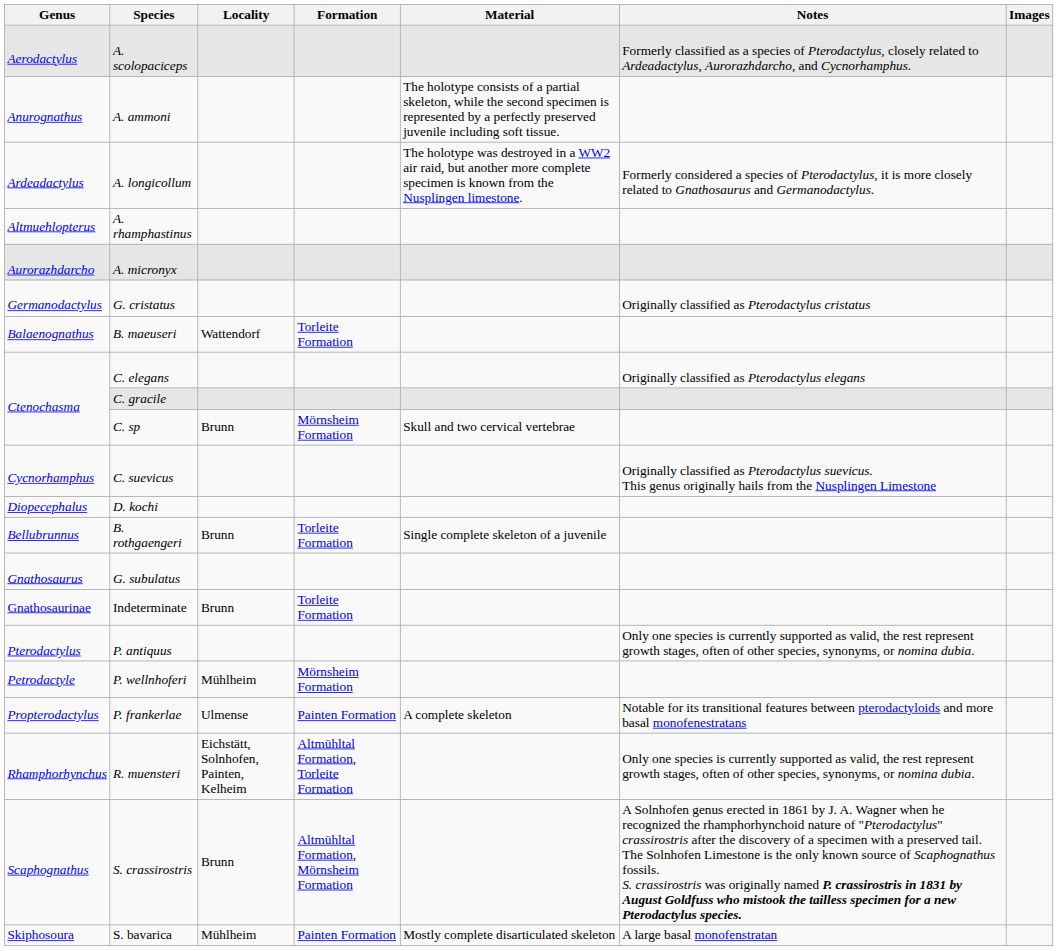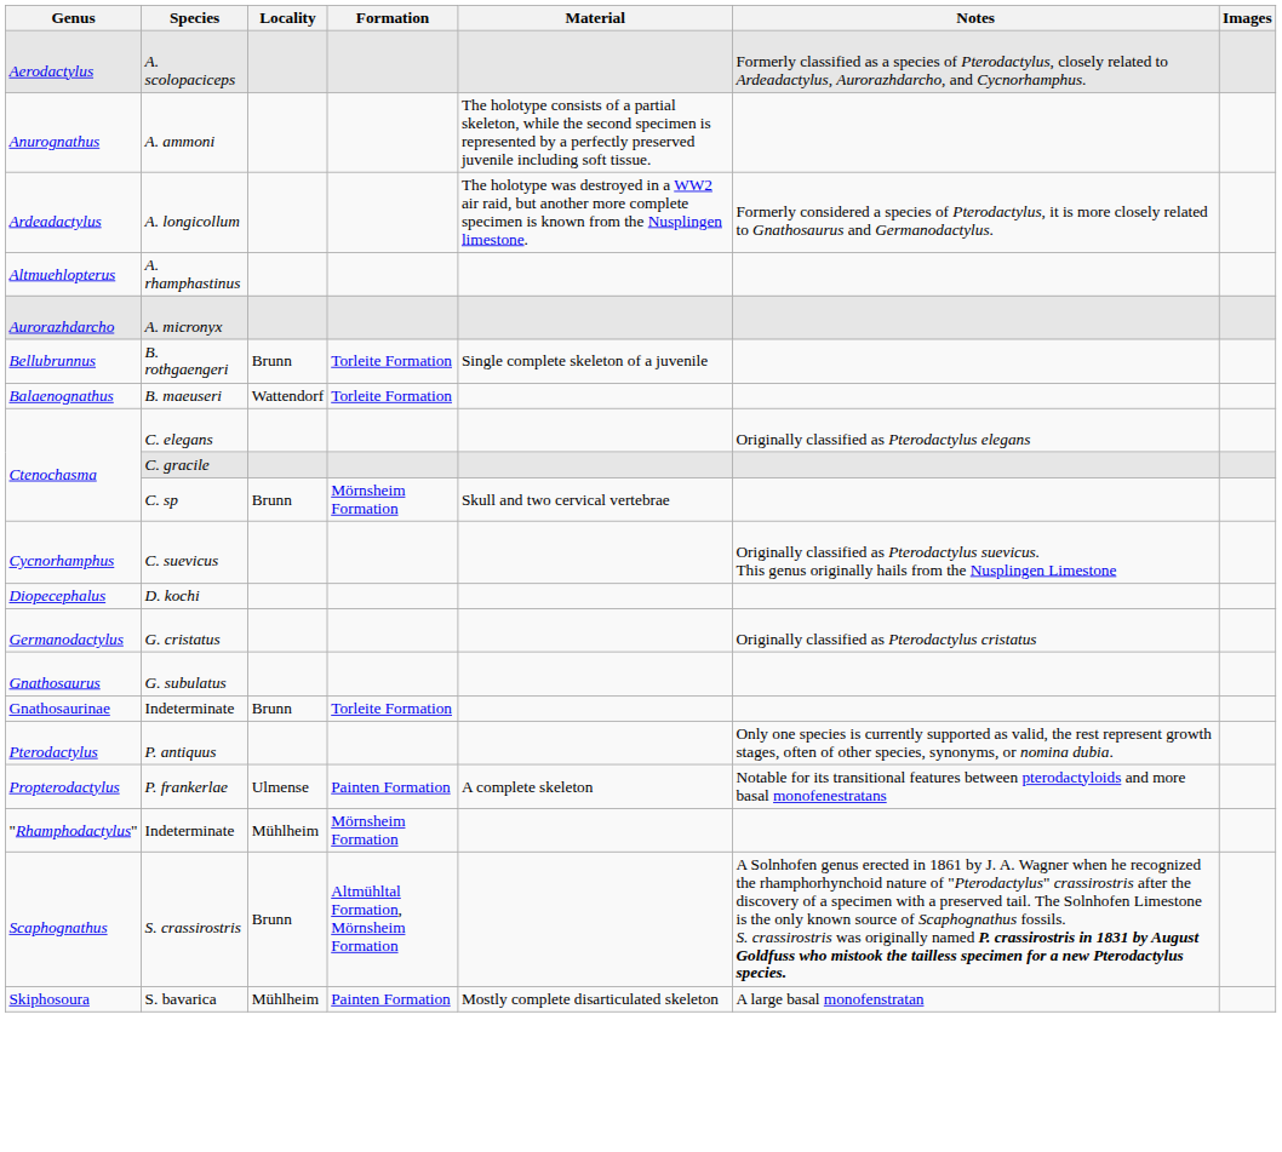 <table class="wikitable" align="center"  width="100%">
 <tr>
 <th>Genus</th>
 <th>Species</th>
 <th>Locality</th>
 <th>Formation</th>
 <th>Material</th>
 <th>Notes</th>
 <th>Images</th>
 </tr>
 <tr>
 <td style="background:#E6E6E6;"><br><em><a href='#'>Aerodactylus</a></em></td>
 <td style="background:#E6E6E6;"><br><em>A. scolopaciceps</em></td>
 <td style="background:#E6E6E6;"></td>
 <td style="background:#E6E6E6;"></td>
 <td style="background:#E6E6E6;"></td>
 <td style="background:#E6E6E6;"><br>Formerly classified as a species of <em>Pterodactylus</em>, closely related to <em>Ardeadactylus</em>, <em>Aurorazhdarcho</em>, and <em>Cycnorhamphus</em>.</td>
 <td style="background:#E6E6E6;"></td>
 </tr>
 <tr>
 <td><br><em><a href='#'>Anurognathus</a></em></td>
 <td><br><em>A. ammoni</em></td>
 <td></td>
 <td></td>
 <td>The holotype consists of a partial skeleton, while the second specimen is represented by a perfectly preserved juvenile including soft tissue.</td>
 <td></td>
 <td></td>
 </tr>
 <tr>
 <td><br><em><a href='#'>Ardeadactylus</a></em></td>
 <td><br><em>A. longicollum</em></td>
 <td></td>
 <td></td>
 <td>The holotype was destroyed in a <a href='#'>WW2</a> air raid, but another more complete specimen is known from the <a href='#'>Nusplingen limestone</a>.</td>
 <td><br>Formerly considered a species of <em>Pterodactylus</em>, it is more closely related to <em>Gnathosaurus</em> and <em>Germanodactylus</em>.</td>
 <td></td>
 </tr>
 <tr>
 <td><em><a href='#'>Altmuehlopterus</a></em></td>
 <td><em>A. rhamphastinus</em></td>
 <td></td>
 <td></td>
 <td></td>
 <td></td>
 <td></td>
 </tr>
 <tr>
 <td style="background:#E6E6E6;"><br><em><a href='#'>Aurorazhdarcho</a></em></td>
 <td style="background:#E6E6E6;"><br><em>A. micronyx</em></td>
 <td style="background:#E6E6E6;"></td>
 <td style="background:#E6E6E6;"></td>
 <td style="background:#E6E6E6;"></td>
 <td style="background:#E6E6E6;"></td>
 <td style="background:#E6E6E6;"></td>
 </tr>
 <tr>
-<td><br><em><a href='#'>Germanodactylus</a></em></td>
-<td><br><em>G. cristatus</em></td>
+<td><em><a href='#'>Bellubrunnus</a></em></td>
+<td><em>B. rothgaengeri</em></td>
+<td>Brunn</td>
+<td><a href='#'>Torleite Formation</a></td>
+<td>Single complete skeleton of a juvenile</td>
 <td></td>
-<td></td>
-<td></td>
-<td><br>Originally classified as <em>Pterodactylus cristatus</em></td>
 <td></td>
 </tr>
 <tr>
 <td><em><a href='#'>Balaenognathus</a></em></td>
 <td><em>B. maeuseri</em></td>
 <td>Wattendorf</td>
 <td><a href='#'>Torleite Formation</a></td>
 <td></td>
 <td></td>
 <td></td>
 </tr>
 <tr>
 <td rowspan="3"><br><em><a href='#'>Ctenochasma</a></em></td>
 <td><br><em>C. elegans</em></td>
 <td></td>
 <td></td>
 <td></td>
 <td><br>Originally classified as <em>Pterodactylus elegans</em></td>
 <td></td>
 </tr>
 <tr>
 <td style="background:#E6E6E6;"><em>C. gracile</em></td>
 <td style="background:#E6E6E6;"></td>
 <td style="background:#E6E6E6;"></td>
 <td style="background:#E6E6E6;"></td>
 <td style="background:#E6E6E6;"></td>
 <td style="background:#E6E6E6;"></td>
 </tr>
 <tr>
 <td><em>C. sp</em></td>
 <td>Brunn</td>
 <td><a href='#'>Mörnsheim Formation</a></td>
 <td>Skull and two cervical vertebrae</td>
 <td></td>
 <td></td>
 </tr>
 <tr>
 <td><br><em><a href='#'>Cycnorhamphus</a></em></td>
 <td><br><em>C. suevicus</em></td>
 <td></td>
 <td></td>
 <td></td>
 <td><br>Originally classified as <em>Pterodactylus suevicus.</em><br>This genus originally hails from the <a href='#'>Nusplingen Limestone</a></td>
 <td></td>
 </tr>
 <tr>
 <td><em><a href='#'>Diopecephalus</a></em></td>
 <td><em>D. kochi</em></td>
 <td></td>
 <td></td>
 <td></td>
 <td></td>
 <td></td>
 </tr>
 <tr>
-<td><em><a href='#'>Bellubrunnus</a></em></td>
-<td><em>B. rothgaengeri</em></td>
-<td>Brunn</td>
-<td><a href='#'>Torleite Formation</a></td>
-<td>Single complete skeleton of a juvenile</td>
+<td><br><em><a href='#'>Germanodactylus</a></em></td>
+<td><br><em>G. cristatus</em></td>
 <td></td>
+<td></td>
+<td></td>
+<td><br>Originally classified as <em>Pterodactylus cristatus</em></td>
 <td></td>
 </tr>
 <tr>
 <td><br><em><a href='#'>Gnathosaurus</a></em></td>
 <td><br><em>G. subulatus</em></td>
 <td></td>
 <td></td>
 <td></td>
 <td></td>
 <td></td>
 </tr>
 <tr>
 <td><a href='#'>Gnathosaurinae</a></td>
 <td>Indeterminate</td>
 <td>Brunn</td>
 <td><a href='#'>Torleite Formation</a></td>
 <td></td>
 <td></td>
 <td></td>
 </tr>
 <tr>
 <td><br><em><a href='#'>Pterodactylus</a></em></td>
 <td><br><em>P. antiquus</em></td>
 <td></td>
 <td></td>
 <td></td>
 <td>Only one species is currently supported as valid, the rest represent growth stages, often of other species, synonyms, or <em>nomina dubia</em>.</td>
 <td></td>
 </tr>
 <tr>
-<td><em><a href='#'>Petrodactyle</a></em></td>
-<td><em>P. wellnhoferi</em></td>
-<td>Mühlheim</td>
-<td><a href='#'>Mörnsheim Formation</a></td>
-<td></td>
-<td></td>
-<td></td>
-</tr>
-<tr>
 <td><em><a href='#'>Propterodactylus</a></em></td>
 <td><em>P. frankerlae</em></td>
 <td>Ulmense</td>
 <td><a href='#'>Painten Formation</a></td>
 <td>A complete skeleton</td>
 <td>Notable for its transitional features between <a href='#'>pterodactyloids</a> and more basal <a href='#'>monofenestratans</a></td>
 <td></td>
 </tr>
 <tr>
-<td><br><em><a href='#'>Rhamphorhynchus</a></em></td>
-<td><br><em>R. muensteri</em></td>
-<td>Eichstätt, Solnhofen, Painten, Kelheim</td>
-<td><a href='#'>Altmühltal Formation</a>, <a href='#'>Torleite Formation</a></td>
+<td>"<em><a href='#'>Rhamphodactylus</a></em>"</td>
+<td>Indeterminate</td>
+<td>Mühlheim</td>
+<td><a href='#'>Mörnsheim Formation</a></td>
 <td></td>
-<td>Only one species is currently supported as valid, the rest represent growth stages, often of other species, synonyms, or <em>nomina dubia</em>.</td>
+<td></td>
 <td></td>
 </tr>
 <tr>
 <td><br><em><a href='#'>Scaphognathus</a></em></td>
 <td><br><em>S. crassirostris</em></td>
 <td>Brunn</td>
 <td><a href='#'>Altmühltal Formation</a>, <a href='#'>Mörnsheim Formation</a></td>
 <td></td>
 <td>A Solnhofen genus erected in 1861 by J. A. Wagner when he recognized the rhamphorhynchoid nature of "<em>Pterodactylus</em>" <em>crassirostris</em> after the discovery of a specimen with a preserved tail. The Solnhofen Limestone is the only known source of <em>Scaphognathus</em> fossils.<br><em>S. crassirostris</em> was originally named <strong><em>P.<strong> crassirostris<em> in 1831 by August Goldfuss who mistook the tailless specimen for a new </em>Pterodactylus<em> species.</td>
 <td></td>
 </tr>
 <tr>
 <td></em><a href='#'>Skiphosoura</a><em></td>
 <td></em>S. bavarica<em></td>
 <td>Mühlheim</td>
 <td><a href='#'>Painten Formation</a></td>
 <td>Mostly complete disarticulated skeleton</td>
 <td>A large basal <a href='#'>monofenstratan</a></td>
 <td></td>
 </tr>
 </table>
